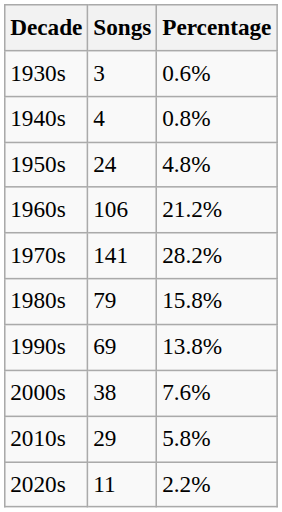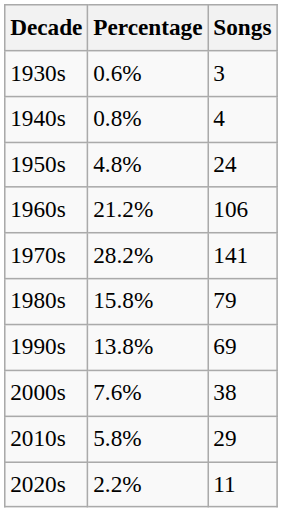 <table class="wikitable sortable" style="font-size:0.95em; line-height:1.5em;">
 <tr>
 <th>Decade</th>
+<th>Percentage</th>
 <th>Songs</th>
-<th>Percentage</th>
 </tr>
 <tr>
 <td>1930s</td>
+<td>0.6%</td>
 <td>3</td>
-<td>0.6%</td>
 </tr>
 <tr>
 <td>1940s</td>
+<td>0.8%</td>
 <td>4</td>
-<td>0.8%</td>
 </tr>
 <tr>
 <td>1950s</td>
+<td>4.8%</td>
 <td>24</td>
-<td>4.8%</td>
 </tr>
 <tr>
 <td>1960s</td>
+<td>21.2%</td>
 <td>106</td>
-<td>21.2%</td>
 </tr>
 <tr>
 <td>1970s</td>
+<td>28.2%</td>
 <td>141</td>
-<td>28.2%</td>
 </tr>
 <tr>
 <td>1980s</td>
+<td>15.8%</td>
 <td>79</td>
-<td>15.8%</td>
 </tr>
 <tr>
 <td>1990s</td>
+<td>13.8%</td>
 <td>69</td>
-<td>13.8%</td>
 </tr>
 <tr>
 <td>2000s</td>
+<td>7.6%</td>
 <td>38</td>
-<td>7.6%</td>
 </tr>
 <tr>
 <td>2010s</td>
+<td>5.8%</td>
 <td>29</td>
-<td>5.8%</td>
 </tr>
 <tr>
 <td>2020s</td>
+<td>2.2%</td>
 <td>11</td>
-<td>2.2%</td>
 </tr>
 </table>
